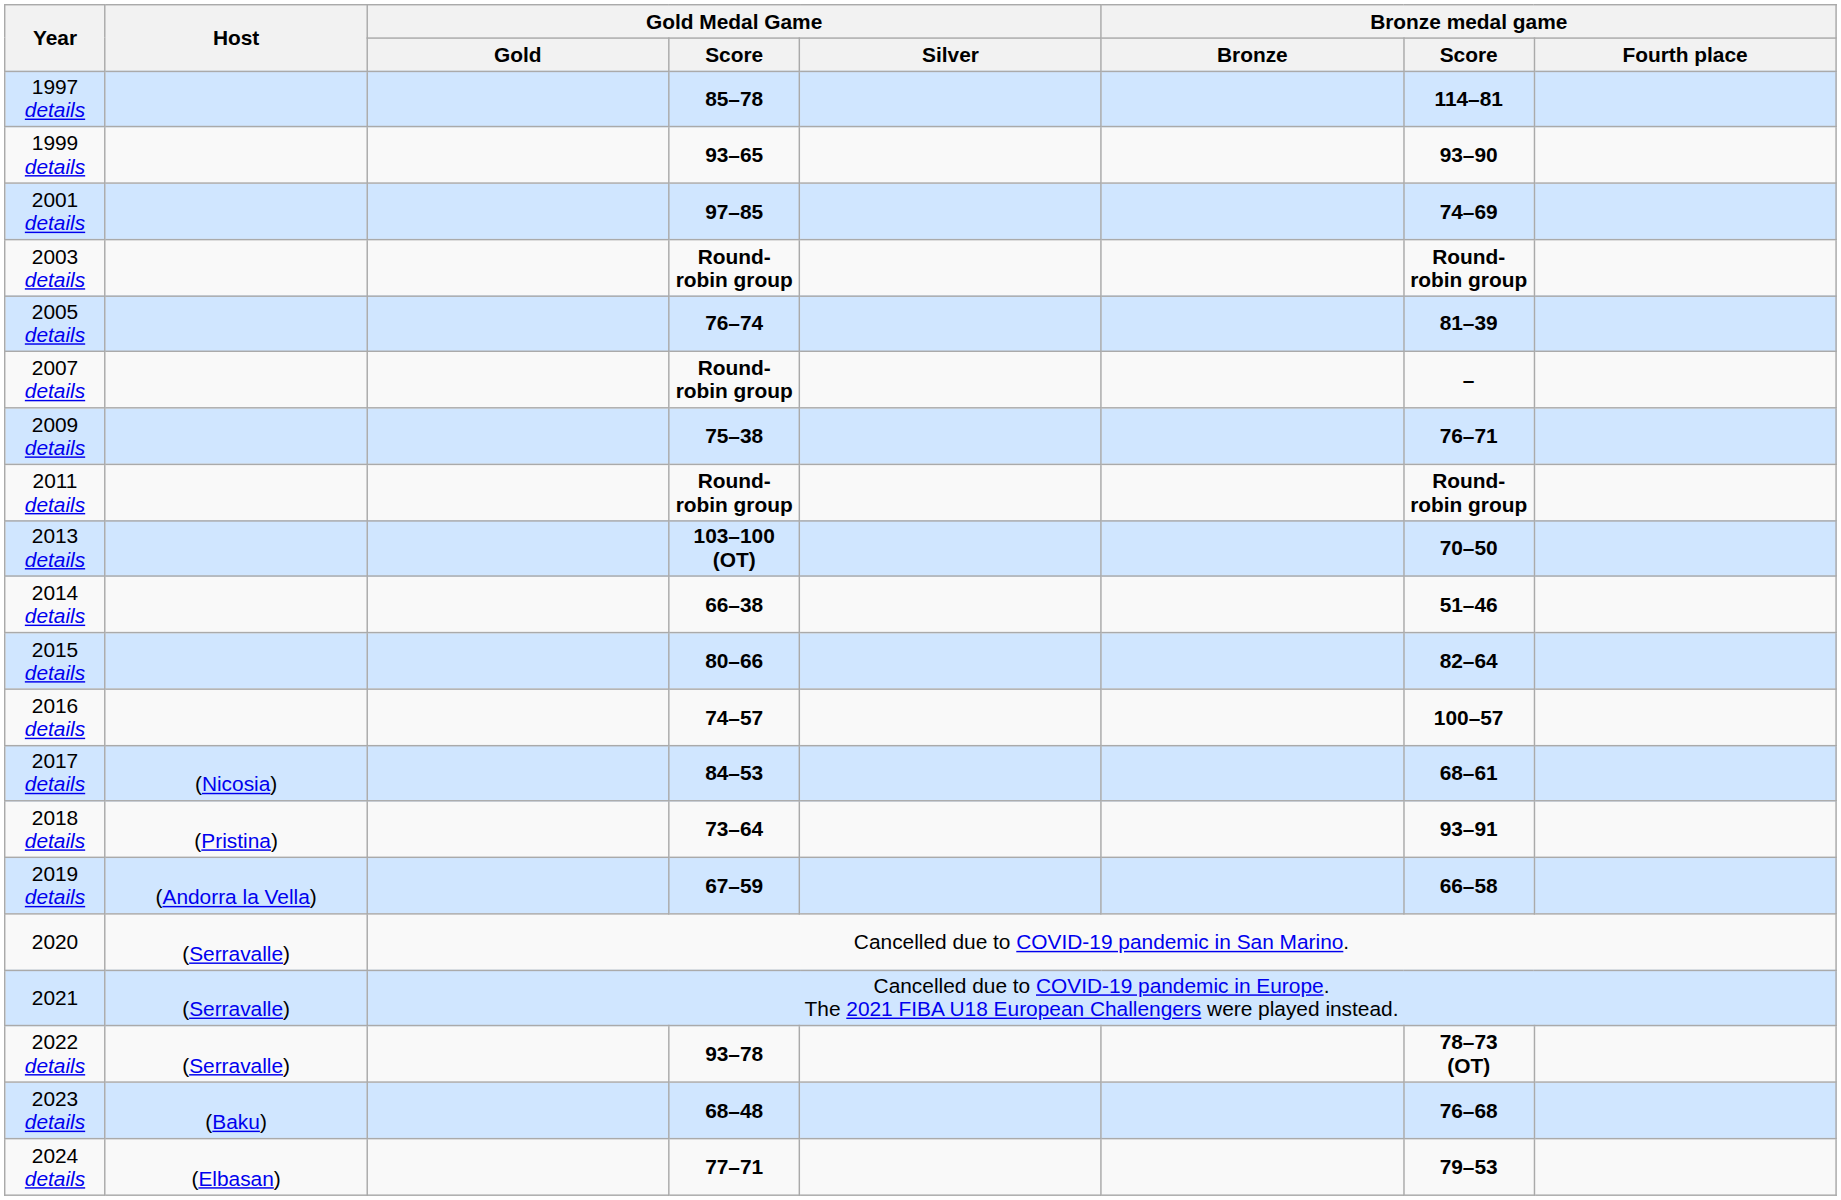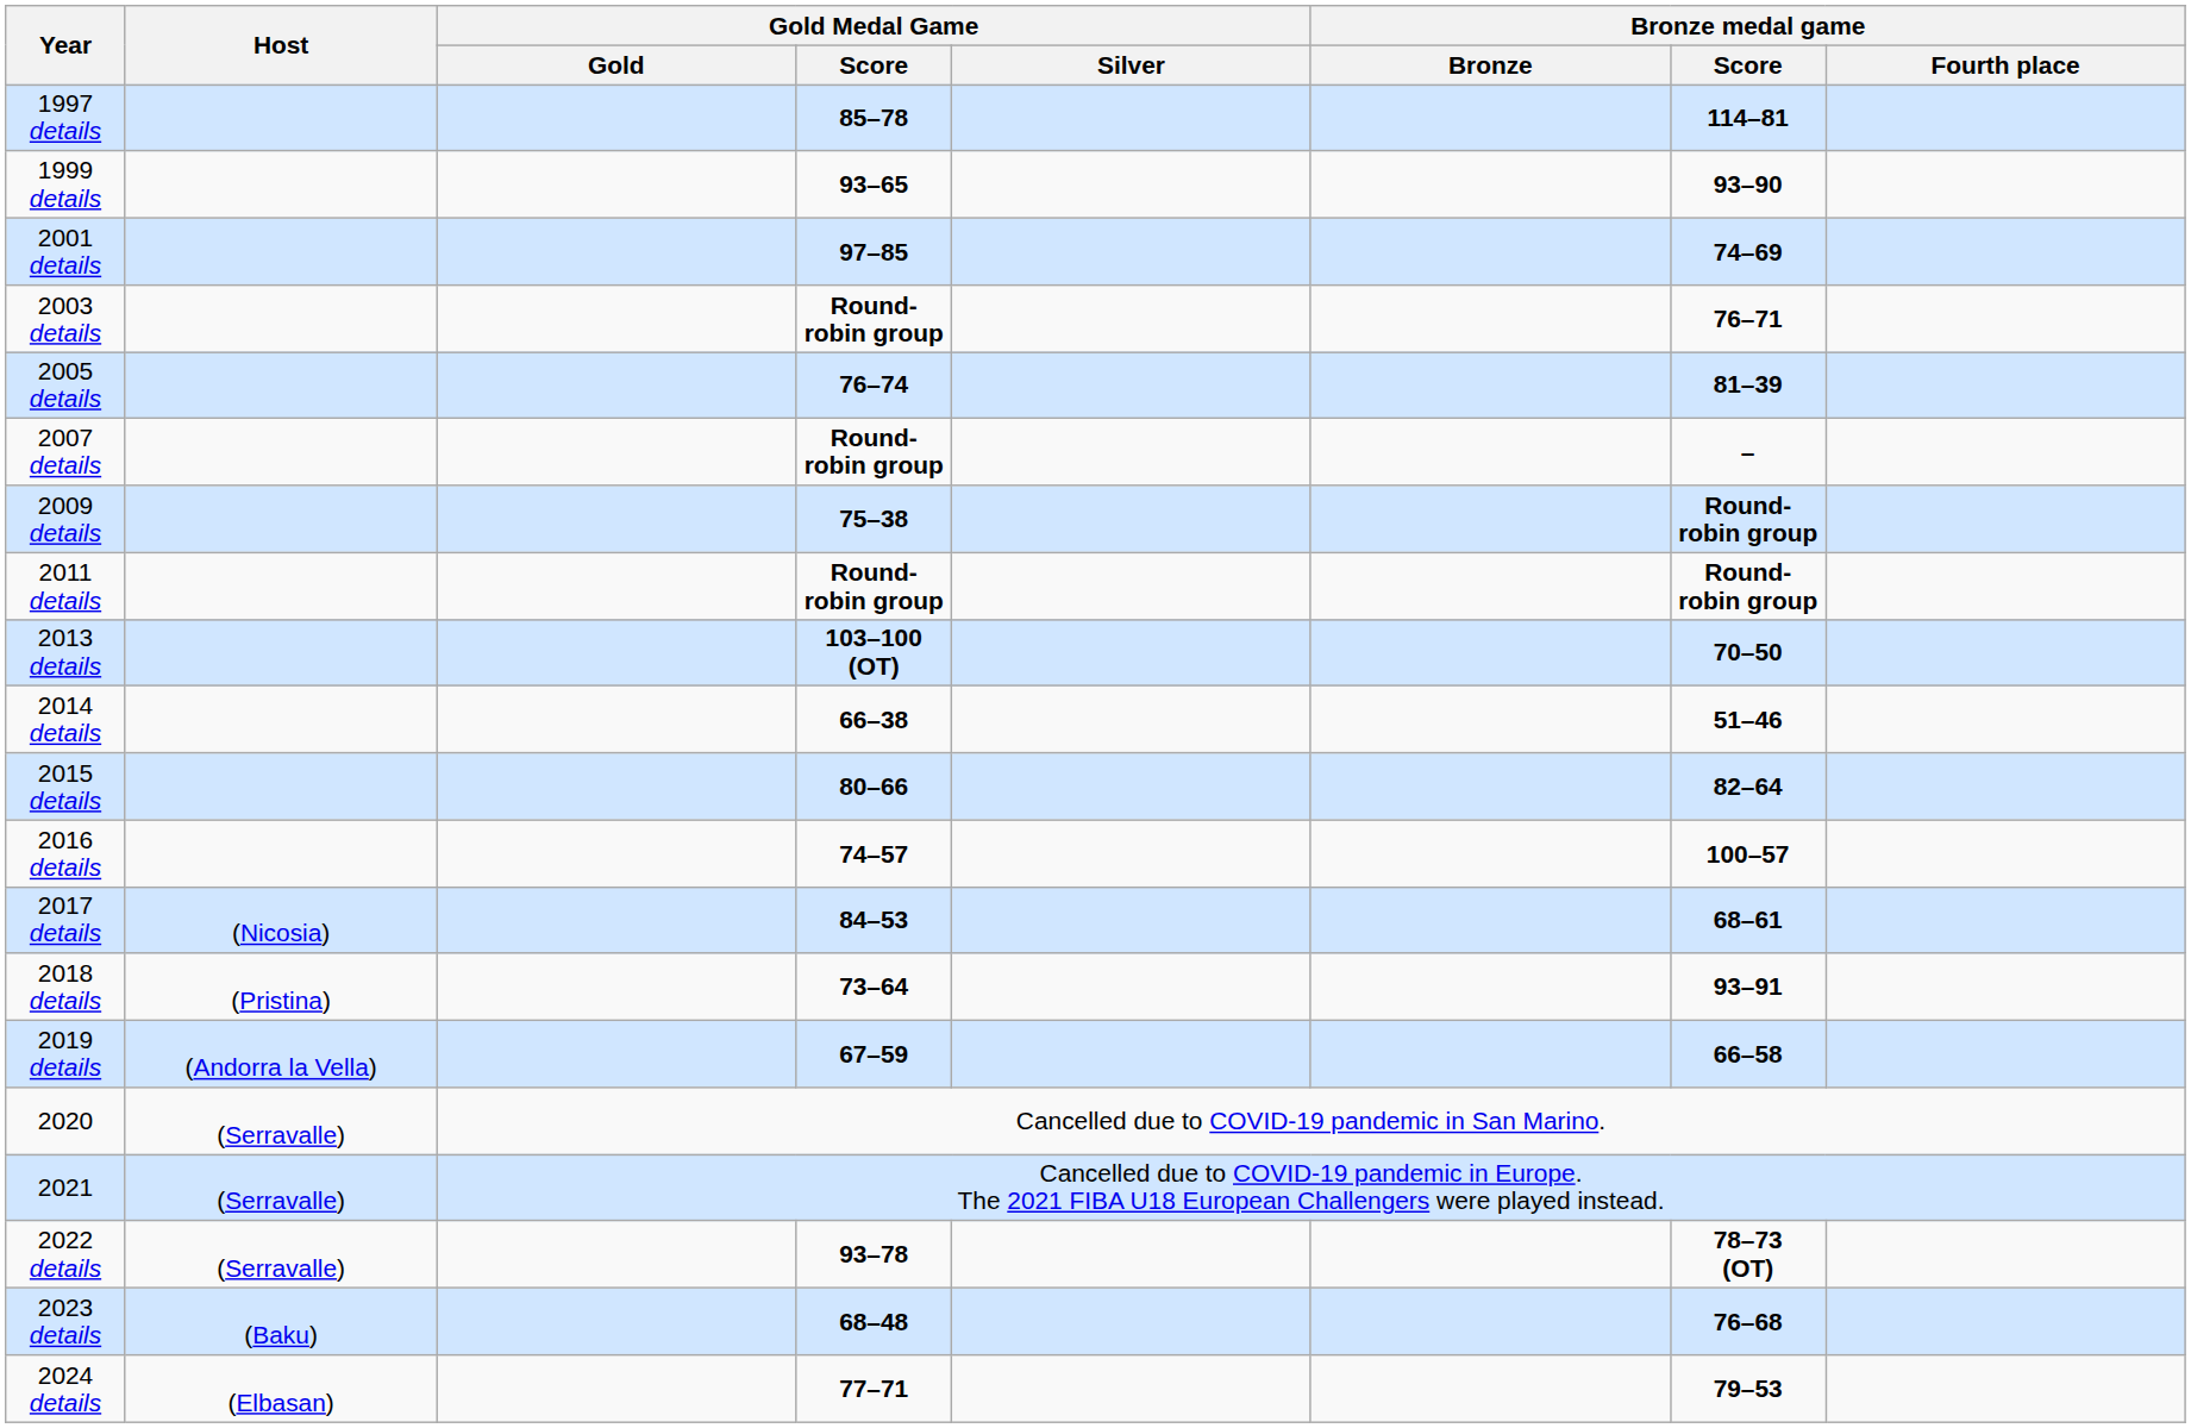 <table class=wikitable style="text-align:center; font-size:90%; width:100%">
 <tr>
 <th rowspan=2 width=5%>Year</th>
 <th rowspan=2 width=13%>Host</th>
 <th colspan=3>Gold Medal Game</th>
 <th colspan=3>Bronze medal game</th>
 </tr>
 <tr>
 <th width=15%>Gold</th>
 <th width=6.5%>Score</th>
 <th width=15%>Silver</th>
 <th width=15%>Bronze</th>
 <th width=6.5%>Score</th>
 <th width=15%>Fourth place</th>
 </tr>
 <tr style="background:#D0E6FF;">
 <td>1997<br><em><a href='#'>details</a></em></td>
 <td></td>
 <td><strong></strong></td>
 <td><strong>85–78</strong></td>
 <td></td>
 <td></td>
 <td><strong>114–81</strong></td>
 <td></td>
 </tr>
 <tr>
 <td>1999<br><em><a href='#'>details</a></em></td>
 <td></td>
 <td><strong></strong></td>
 <td><strong>93–65</strong></td>
 <td></td>
 <td></td>
 <td><strong>93–90</strong></td>
 <td></td>
 </tr>
 <tr style="background:#D0E6FF;">
 <td>2001<br><em><a href='#'>details</a></em></td>
 <td></td>
 <td><strong></strong></td>
 <td><strong>97–85</strong></td>
 <td></td>
 <td></td>
 <td><strong>74–69</strong></td>
 <td></td>
 </tr>
 <tr>
 <td>2003<br><em><a href='#'>details</a></em></td>
 <td></td>
 <td><strong></strong></td>
 <td><strong>Round-robin group</strong></td>
 <td></td>
 <td></td>
-<td><strong>Round-robin group</strong></td>
+<td><strong>76–71</strong></td>
 <td></td>
 </tr>
 <tr style="background:#D0E6FF;">
 <td>2005<br><em><a href='#'>details</a></em></td>
 <td></td>
 <td><strong></strong></td>
 <td><strong>76–74</strong></td>
 <td></td>
 <td></td>
 <td><strong>81–39</strong></td>
 <td></td>
 </tr>
 <tr>
 <td>2007<br><em><a href='#'>details</a></em></td>
 <td></td>
 <td><strong></strong></td>
 <td><strong>Round-robin group</strong></td>
 <td></td>
 <td></td>
 <td><strong>–</strong></td>
 <td></td>
 </tr>
 <tr style="background:#D0E6FF;">
 <td>2009<br><em><a href='#'>details</a></em></td>
 <td></td>
 <td><strong></strong></td>
 <td><strong>75–38</strong></td>
 <td></td>
 <td></td>
-<td><strong>76–71</strong></td>
+<td><strong>Round-robin group</strong></td>
 <td></td>
 </tr>
 <tr>
 <td>2011<br><em><a href='#'>details</a></em></td>
 <td></td>
 <td><strong></strong></td>
 <td><strong>Round-robin group</strong></td>
 <td></td>
 <td></td>
 <td><strong>Round-robin group</strong></td>
 <td></td>
 </tr>
 <tr style="background:#D0E6FF;">
 <td>2013<br><em><a href='#'>details</a></em></td>
 <td></td>
 <td><strong></strong></td>
 <td><strong>103–100</strong><br><strong>(OT)</strong></td>
 <td></td>
 <td></td>
 <td><strong>70–50</strong></td>
 <td></td>
 </tr>
 <tr>
 <td>2014<br><em><a href='#'>details</a></em></td>
 <td></td>
 <td><strong></strong></td>
 <td><strong>66–38</strong></td>
 <td></td>
 <td></td>
 <td><strong>51–46</strong></td>
 <td></td>
 </tr>
 <tr style="background:#D0E6FF;">
 <td>2015<br><em><a href='#'>details</a></em></td>
 <td></td>
 <td><strong></strong></td>
 <td><strong>80–66</strong></td>
 <td></td>
 <td></td>
 <td><strong>82–64</strong></td>
 <td></td>
 </tr>
 <tr>
 <td>2016<br><em><a href='#'>details</a></em></td>
 <td></td>
 <td><strong></strong></td>
 <td><strong>74–57</strong></td>
 <td></td>
 <td></td>
 <td><strong>100–57</strong></td>
 <td></td>
 </tr>
 <tr style="background:#D0E6FF;">
 <td>2017<br><em><a href='#'>details</a></em></td>
 <td><br>(<a href='#'>Nicosia</a>)</td>
 <td><strong></strong></td>
 <td><strong>84–53</strong></td>
 <td></td>
 <td></td>
 <td><strong>68–61</strong></td>
 <td></td>
 </tr>
 <tr>
 <td>2018<br><em><a href='#'>details</a></em></td>
 <td><br>(<a href='#'>Pristina</a>)</td>
 <td><strong></strong></td>
 <td><strong>73–64</strong></td>
 <td></td>
 <td></td>
 <td><strong>93–91</strong></td>
 <td></td>
 </tr>
 <tr style="background:#D0E6FF;">
 <td>2019<br><em><a href='#'>details</a></em></td>
 <td><br>(<a href='#'>Andorra la Vella</a>)</td>
 <td><strong></strong></td>
 <td><strong>67–59</strong></td>
 <td></td>
 <td></td>
 <td><strong>66–58</strong></td>
 <td></td>
 </tr>
 <tr>
 <td>2020</td>
 <td><br>(<a href='#'>Serravalle</a>)</td>
 <td colspan=6>Cancelled due to <a href='#'>COVID-19 pandemic in San Marino</a>.</td>
 </tr>
 <tr style="background:#D0E6FF;">
 <td>2021</td>
 <td><br>(<a href='#'>Serravalle</a>)</td>
 <td colspan=6>Cancelled due to <a href='#'>COVID-19 pandemic in Europe</a>.<br>The <a href='#'>2021 FIBA U18 European Challengers</a> were played instead.</td>
 </tr>
 <tr>
 <td>2022<br><em><a href='#'>details</a></em></td>
 <td><br>(<a href='#'>Serravalle</a>)</td>
 <td><strong></strong></td>
 <td><strong>93–78</strong></td>
 <td></td>
 <td></td>
 <td><strong>78–73</strong><br><strong>(OT)</strong></td>
 <td></td>
 </tr>
 <tr style="background:#D0E6FF;">
 <td>2023<br><em><a href='#'>details</a></em></td>
 <td><br>(<a href='#'>Baku</a>)</td>
 <td><strong></strong></td>
 <td><strong>68–48</strong></td>
 <td></td>
 <td></td>
 <td><strong>76–68</strong></td>
 <td></td>
 </tr>
 <tr>
 <td>2024<br><em><a href='#'>details</a></em></td>
 <td><br>(<a href='#'>Elbasan</a>)</td>
 <td><strong></strong></td>
 <td><strong>77–71</strong></td>
 <td></td>
 <td></td>
 <td><strong>79–53</strong></td>
 <td></td>
 </tr>
 </table>
